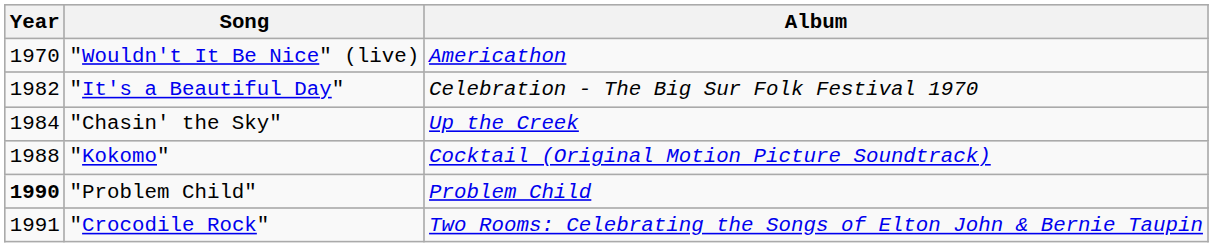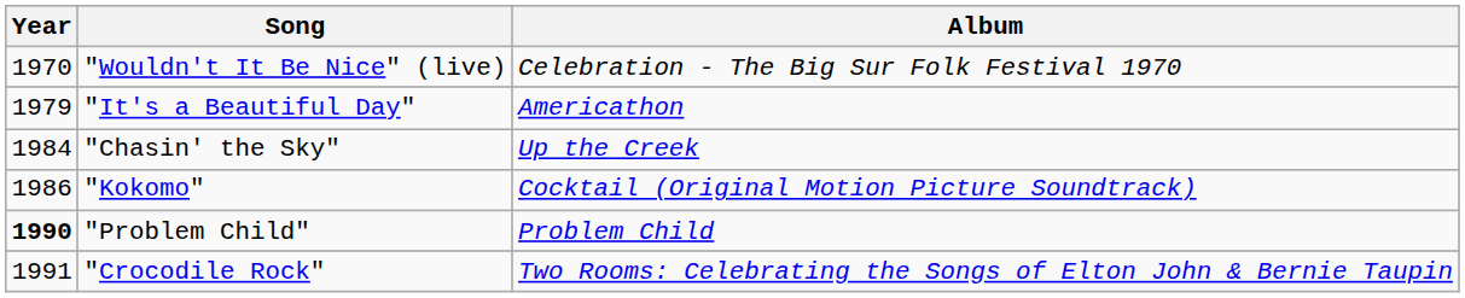 <table class="wikitable">
 <tr>
 <th>Year</th>
 <th>Song</th>
 <th>Album</th>
 </tr>
 <tr>
 <td>1970</td>
 <td>"<a href='#'>Wouldn't It Be Nice</a>" (live)</td>
-<td><em><a href='#'>Americathon</a></em></td>
+<td><em>Celebration - The Big Sur Folk Festival 1970</em></td>
 </tr>
 <tr>
-<td>1982</td>
+<td>1979</td>
 <td>"<a href='#'>It's a Beautiful Day</a>"</td>
-<td><em>Celebration - The Big Sur Folk Festival 1970</em></td>
+<td><em><a href='#'>Americathon</a></em></td>
 </tr>
 <tr>
 <td>1984</td>
 <td>"Chasin' the Sky"</td>
 <td><em><a href='#'>Up the Creek</a></em></td>
 </tr>
 <tr>
-<td>1988</td>
+<td>1986</td>
 <td>"<a href='#'>Kokomo</a>"</td>
 <td><em><a href='#'>Cocktail (Original Motion Picture Soundtrack)</a></em></td>
 </tr>
 <tr>
 <td><strong>1990</strong></td>
 <td>"Problem Child"</td>
 <td><em><a href='#'>Problem Child</a></em></td>
 </tr>
 <tr>
 <td>1991</td>
 <td>"<a href='#'>Crocodile Rock</a>"</td>
 <td><em><a href='#'>Two Rooms: Celebrating the Songs of Elton John & Bernie Taupin</a></em></td>
 </tr>
 </table>
